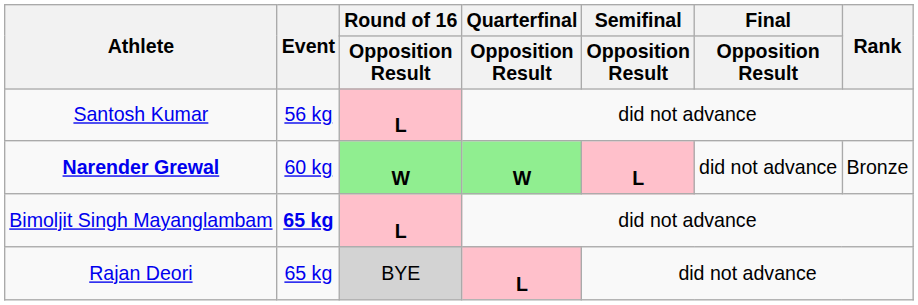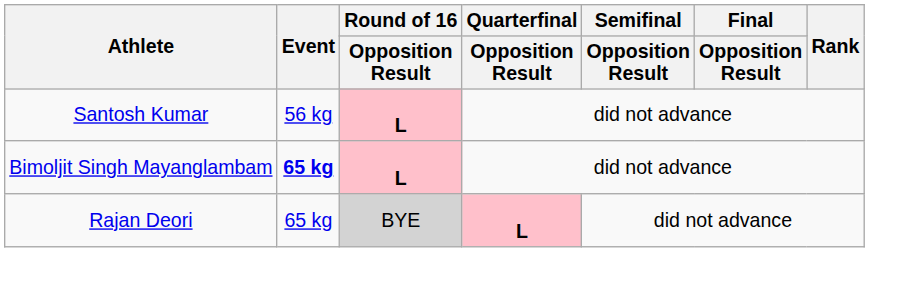 <table class=wikitable style="text-align:center; font-size:90%">
 <tr>
 <th rowspan=2>Athlete</th>
 <th rowspan=2>Event</th>
 <th>Round of 16</th>
 <th>Quarterfinal</th>
 <th>Semifinal</th>
 <th>Final</th>
 <th rowspan=2>Rank</th>
 </tr>
 <tr>
 <th>Opposition<br>Result</th>
 <th>Opposition<br>Result</th>
 <th>Opposition<br>Result</th>
 <th>Opposition<br>Result</th>
 </tr>
 <tr>
 <td><a href='#'>Santosh Kumar</a></td>
 <td><a href='#'>56 kg</a></td>
 <td style="text-align:center; background:pink;"><br><strong>L</strong></td>
 <td style="text-align:center;" colspan=4>did not advance</td>
 </tr>
 <tr>
-<td><strong><a href='#'>Narender Grewal</a></strong></td>
-<td><a href='#'>60 kg</a></td>
-<td style="text-align:center; background:lightgreen;"><br><strong>W</strong></td>
-<td style="text-align:center; background:lightgreen;"><br><strong>W</strong></td>
-<td style="text-align:center; background:pink;"><br><strong>L</strong></td>
-<td>did not advance</td>
-<td> Bronze</td>
-</tr>
-<tr>
 <td><a href='#'>Bimoljit Singh Mayanglambam</a></td>
 <td><strong><a href='#'>65 kg</a></strong></td>
 <td style="text-align:center; background:pink;"><br><strong>L</strong></td>
 <td style="text-align:center;" colspan=4>did not advance</td>
 </tr>
 <tr align=center>
 <td><a href='#'>Rajan Deori</a></td>
 <td><a href='#'>65 kg</a></td>
 <td style="background:lightgrey;">BYE</td>
 <td style="background:pink;"><br><strong>L</strong></td>
 <td colspan=3>did not advance</td>
 </tr>
 </table>
